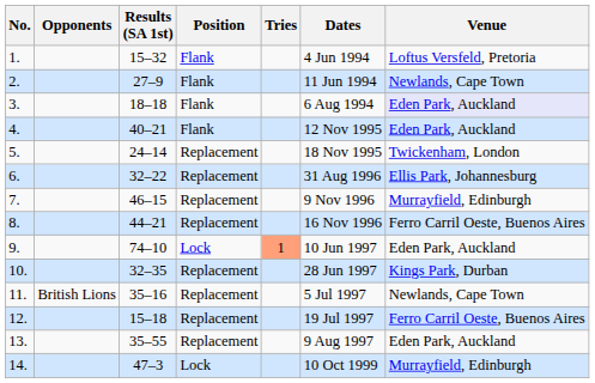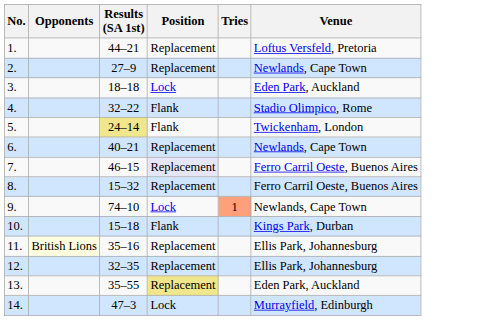 <table class="wikitable sortable">
 <tr>
 <th>No.</th>
 <th>Opponents</th>
 <th>Results<br>(SA 1st)</th>
 <th>Position</th>
 <th>Tries</th>
-<th>Dates</th>
 <th>Venue</th>
 </tr>
 <tr>
 <td>1.</td>
 <td></td>
-<td align="center">15–32</td>
-<td><a href='#'>Flank</a></td>
+<td align="center">44–21</td>
+<td>Replacement</td>
 <td></td>
-<td>4 Jun 1994</td>
 <td><a href='#'>Loftus Versfeld</a>, Pretoria</td>
 </tr>
 <tr style="background: #D0E6FF;">
 <td>2.</td>
 <td></td>
 <td align="center">27–9</td>
-<td>Flank</td>
+<td>Replacement</td>
 <td></td>
-<td>11 Jun 1994</td>
 <td><a href='#'>Newlands</a>, Cape Town</td>
 </tr>
 <tr>
 <td>3.</td>
 <td></td>
 <td align="center">18–18</td>
-<td>Flank</td>
+<td><a href='#'>Lock</a></td>
 <td></td>
-<td>6 Aug 1994</td>
-<td style="background: lavender;"><a href='#'>Eden Park</a>, Auckland</td>
+<td><a href='#'>Eden Park</a>, Auckland</td>
 </tr>
 <tr style="background: #D0E6FF;">
 <td>4.</td>
 <td></td>
-<td align="center">40–21</td>
+<td align="center">32–22</td>
 <td>Flank</td>
 <td></td>
-<td>12 Nov 1995</td>
-<td><a href='#'>Eden Park</a>, Auckland</td>
+<td><a href='#'>Stadio Olimpico</a>, Rome</td>
 </tr>
 <tr>
 <td>5.</td>
 <td></td>
-<td align="center">24–14</td>
-<td>Replacement</td>
+<td align="center" style="background: khaki;">24–14</td>
+<td>Flank</td>
 <td></td>
-<td>18 Nov 1995</td>
 <td><a href='#'>Twickenham</a>, London</td>
 </tr>
 <tr style="background: #D0E6FF;">
 <td>6.</td>
 <td></td>
-<td align="center">32–22</td>
+<td align="center">40–21</td>
 <td>Replacement</td>
 <td></td>
-<td>31 Aug 1996</td>
-<td><a href='#'>Ellis Park</a>, Johannesburg</td>
+<td><a href='#'>Newlands</a>, Cape Town</td>
 </tr>
 <tr>
 <td>7.</td>
 <td></td>
 <td align="center">46–15</td>
-<td>Replacement</td>
+<td style="background: lavender;">Replacement</td>
 <td></td>
-<td>9 Nov 1996</td>
-<td><a href='#'>Murrayfield</a>, Edinburgh</td>
+<td><a href='#'>Ferro Carril Oeste</a>, Buenos Aires</td>
 </tr>
 <tr style="background: #D0E6FF;">
 <td>8.</td>
 <td></td>
-<td align="center">44–21</td>
+<td align="center">15–32</td>
 <td>Replacement</td>
 <td></td>
-<td>16 Nov 1996</td>
 <td>Ferro Carril Oeste, Buenos Aires</td>
 </tr>
 <tr>
 <td>9.</td>
 <td></td>
 <td align="center">74–10</td>
 <td><a href='#'>Lock</a></td>
 <td align="center" style="background: lightsalmon;">1</td>
-<td>10 Jun 1997</td>
-<td>Eden Park, Auckland</td>
+<td>Newlands, Cape Town</td>
 </tr>
 <tr style="background: #D0E6FF;">
 <td>10.</td>
 <td></td>
-<td align="center">32–35</td>
-<td>Replacement</td>
+<td align="center">15–18</td>
+<td>Flank</td>
 <td></td>
-<td>28 Jun 1997</td>
 <td><a href='#'>Kings Park</a>, Durban</td>
 </tr>
 <tr>
 <td>11.</td>
-<td> British Lions</td>
+<td style="background: lightyellow;"> British Lions</td>
 <td align="center">35–16</td>
 <td>Replacement</td>
 <td></td>
-<td>5 Jul 1997</td>
-<td>Newlands, Cape Town</td>
+<td>Ellis Park, Johannesburg</td>
 </tr>
 <tr style="background: #D0E6FF;">
 <td>12.</td>
 <td></td>
-<td align="center">15–18</td>
+<td align="center">32–35</td>
 <td>Replacement</td>
 <td></td>
-<td>19 Jul 1997</td>
-<td><a href='#'>Ferro Carril Oeste</a>, Buenos Aires</td>
+<td>Ellis Park, Johannesburg</td>
 </tr>
 <tr>
 <td>13.</td>
 <td></td>
 <td align="center">35–55</td>
-<td>Replacement</td>
+<td style="background: khaki;">Replacement</td>
 <td></td>
-<td>9 Aug 1997</td>
 <td>Eden Park, Auckland</td>
 </tr>
 <tr style="background: #D0E6FF;">
 <td>14.</td>
 <td></td>
 <td align="center">47–3</td>
 <td>Lock</td>
 <td></td>
-<td>10 Oct 1999</td>
 <td><a href='#'>Murrayfield</a>, Edinburgh</td>
 </tr>
 </table>
